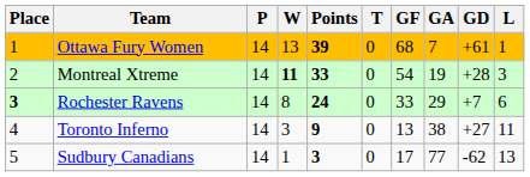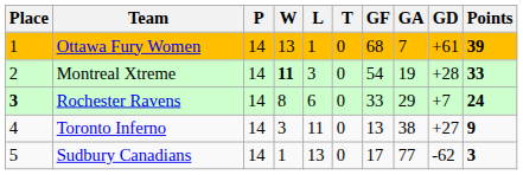 <table class="wikitable">
 <tr>
 <th>Place</th>
 <th width="170">Team</th>
 <th width="20">P</th>
 <th width="20">W</th>
-<th>Points</th>
+<th width="20">L</th>
 <th width="20">T</th>
 <th width="20">GF</th>
 <th width="20">GA</th>
 <th width="25">GD</th>
-<th width="20">L</th>
+<th>Points</th>
 </tr>
 <tr bgcolor=#FFBF00>
 <td>1</td>
 <td><a href='#'>Ottawa Fury Women</a></td>
 <td>14</td>
 <td>13</td>
-<td><strong>39</strong></td>
+<td>1</td>
 <td>0</td>
 <td>68</td>
 <td>7</td>
 <td>+61</td>
-<td>1</td>
+<td><strong>39</strong></td>
 </tr>
 <tr bgcolor=#ccffcc>
 <td>2</td>
 <td>Montreal Xtreme</td>
 <td>14</td>
 <td><strong>11</strong></td>
-<td><strong>33</strong></td>
+<td>3</td>
 <td>0</td>
 <td>54</td>
 <td>19</td>
 <td>+28</td>
-<td>3</td>
+<td><strong>33</strong></td>
 </tr>
 <tr bgcolor=#ccffcc>
 <td><strong>3</strong></td>
 <td><a href='#'>Rochester Ravens</a></td>
 <td>14</td>
 <td>8</td>
-<td><strong>24</strong></td>
+<td>6</td>
 <td>0</td>
 <td>33</td>
 <td>29</td>
 <td>+7</td>
-<td>6</td>
+<td><strong>24</strong></td>
 </tr>
 <tr>
 <td>4</td>
 <td><a href='#'>Toronto Inferno</a></td>
 <td>14</td>
 <td>3</td>
-<td><strong>9</strong></td>
+<td>11</td>
 <td>0</td>
 <td>13</td>
 <td>38</td>
 <td>+27</td>
-<td>11</td>
+<td><strong>9</strong></td>
 </tr>
 <tr>
 <td>5</td>
 <td><a href='#'>Sudbury Canadians</a></td>
 <td>14</td>
 <td>1</td>
-<td><strong>3</strong></td>
+<td>13</td>
 <td>0</td>
 <td>17</td>
 <td>77</td>
 <td>-62</td>
-<td>13</td>
+<td><strong>3</strong></td>
 </tr>
 </table>
